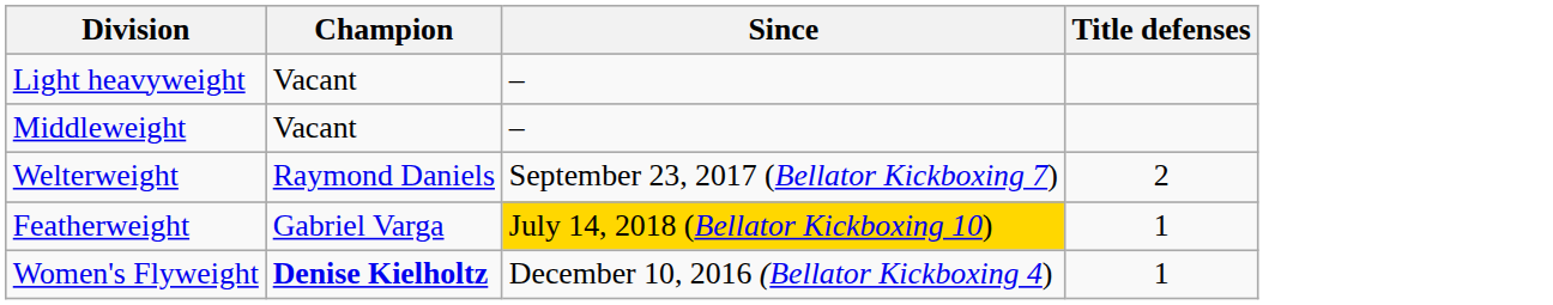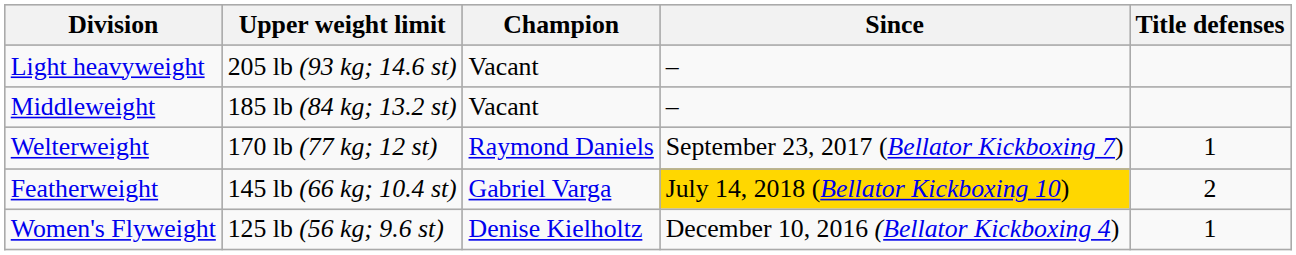 <table class="wikitable">
 <tr>
 <th>Division</th>
+<th>Upper weight limit</th>
 <th>Champion</th>
 <th>Since</th>
 <th>Title defenses</th>
 </tr>
 <tr>
 <td><a href='#'>Light heavyweight</a></td>
+<td>205 lb <em>(93 kg; 14.6 st)</em></td>
 <td>Vacant</td>
 <td>–</td>
 <td style="text-align:center;"></td>
 </tr>
 <tr>
 <td><a href='#'>Middleweight</a></td>
+<td>185 lb <em>(84 kg; 13.2 st)</em></td>
 <td>Vacant</td>
 <td>–</td>
 <td style="text-align:center;"></td>
 </tr>
 <tr>
 <td><a href='#'>Welterweight</a></td>
+<td>170 lb <em>(77 kg; 12 st)</em></td>
 <td> <a href='#'>Raymond Daniels</a></td>
 <td>September 23, 2017 (<em><a href='#'>Bellator Kickboxing 7</a></em>)</td>
+<td style="text-align:center;">1</td>
+</tr>
+<tr>
+<td><a href='#'>Featherweight</a></td>
+<td>145 lb <em>(66 kg; 10.4 st)</em></td>
+<td> <a href='#'>Gabriel Varga</a></td>
+<td style="background: gold;">July 14, 2018 (<em><a href='#'>Bellator Kickboxing 10</a></em>)</td>
 <td style="text-align:center;">2</td>
 </tr>
 <tr>
-<td><a href='#'>Featherweight</a></td>
-<td> <a href='#'>Gabriel Varga</a></td>
-<td style="background: gold;">July 14, 2018 (<em><a href='#'>Bellator Kickboxing 10</a></em>)</td>
-<td style="text-align:center;">1</td>
-</tr>
-<tr>
 <td><a href='#'>Women's Flyweight</a></td>
-<td><strong> <a href='#'>Denise Kielholtz</a></strong></td>
+<td>125 lb <em>(56 kg; 9.6 st)</em></td>
+<td> <a href='#'>Denise Kielholtz</a></td>
 <td>December 10, 2016 <em>(<a href='#'>Bellator Kickboxing 4</a></em>)</td>
 <td style="text-align:center;">1</td>
 </tr>
 </table>
